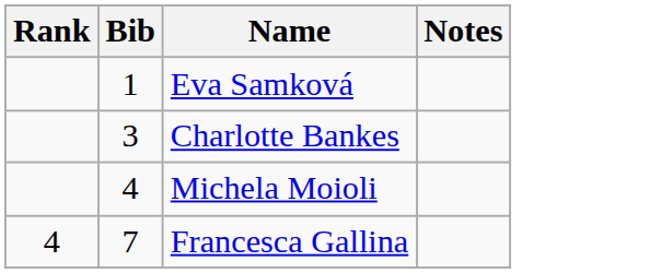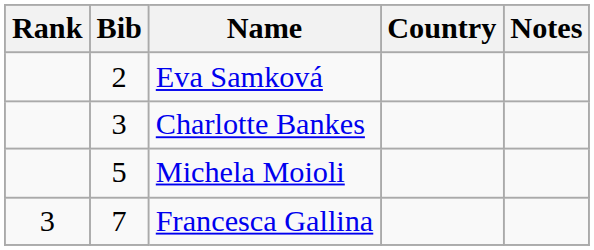 <table class="wikitable" style="text-align:center;">
 <tr>
 <th>Rank</th>
 <th>Bib</th>
 <th>Name</th>
+<th>Country</th>
 <th>Notes</th>
 </tr>
 <tr>
 <td></td>
-<td>1</td>
+<td>2</td>
 <td align=left><a href='#'>Eva Samková</a></td>
+<td align=left></td>
 <td></td>
 </tr>
 <tr>
 <td></td>
 <td>3</td>
 <td align=left><a href='#'>Charlotte Bankes</a></td>
+<td align=left></td>
 <td></td>
 </tr>
 <tr>
 <td></td>
-<td>4</td>
+<td>5</td>
 <td align=left><a href='#'>Michela Moioli</a></td>
+<td align=left></td>
 <td></td>
 </tr>
 <tr>
-<td>4</td>
+<td>3</td>
 <td>7</td>
 <td align=left><a href='#'>Francesca Gallina</a></td>
+<td align=left></td>
 <td></td>
 </tr>
 </table>
